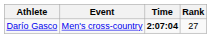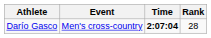 <table class=wikitable style="font-size:90%">
 <tr>
 <th>Athlete</th>
 <th>Event</th>
 <th>Time</th>
 <th>Rank</th>
 </tr>
 <tr align=center>
 <td align=left><a href='#'>Darío Gasco</a></td>
 <td align=left><a href='#'>Men's cross-country</a></td>
 <td><strong>2:07:04</strong></td>
-<td>27</td>
+<td>28</td>
 </tr>
 </table>
